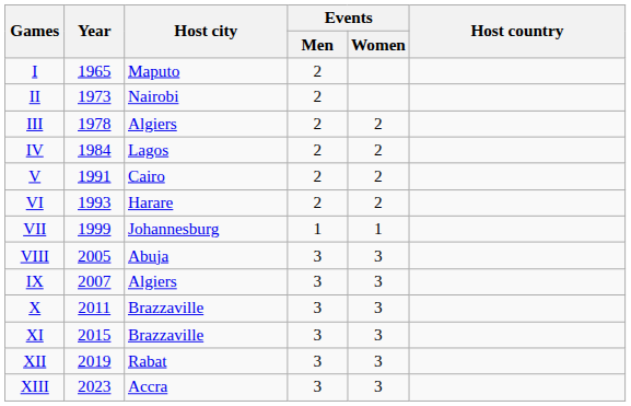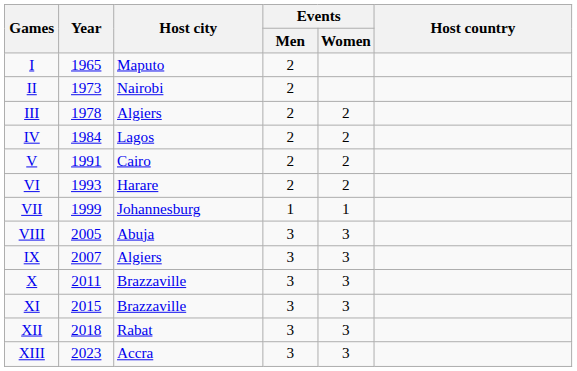 <table class=wikitable style="text-align:center">
 <tr>
 <th rowspan=2 width=50>Games</th>
 <th rowspan=2 width=50>Year</th>
 <th rowspan=2 width=150>Host city</th>
 <th colspan=2>Events</th>
 <th rowspan=2 width=200>Host country</th>
 </tr>
 <tr>
 <th width=50>Men</th>
 <th width=50>Women</th>
 </tr>
 <tr>
 <td><a href='#'>I</a></td>
 <td><a href='#'>1965</a></td>
 <td align=left> <a href='#'>Maputo</a></td>
 <td>2</td>
 <td></td>
 <td align=left></td>
 </tr>
 <tr>
 <td><a href='#'>II</a></td>
 <td><a href='#'>1973</a></td>
 <td align=left> <a href='#'>Nairobi</a></td>
 <td>2</td>
 <td></td>
 <td align=left></td>
 </tr>
 <tr>
 <td><a href='#'>III</a></td>
 <td><a href='#'>1978</a></td>
 <td align=left> <a href='#'>Algiers</a></td>
 <td>2</td>
 <td>2</td>
 <td align=left></td>
 </tr>
 <tr>
 <td><a href='#'>IV</a></td>
 <td><a href='#'>1984</a></td>
 <td align=left> <a href='#'>Lagos</a></td>
 <td>2</td>
 <td>2</td>
 <td align=left></td>
 </tr>
 <tr>
 <td><a href='#'>V</a></td>
 <td><a href='#'>1991</a></td>
 <td align=left> <a href='#'>Cairo</a></td>
 <td>2</td>
 <td>2</td>
 <td align=left></td>
 </tr>
 <tr>
 <td><a href='#'>VI</a></td>
 <td><a href='#'>1993</a></td>
 <td align=left> <a href='#'>Harare</a></td>
 <td>2</td>
 <td>2</td>
 <td align=left></td>
 </tr>
 <tr>
 <td><a href='#'>VII</a></td>
 <td><a href='#'>1999</a></td>
 <td align=left> <a href='#'>Johannesburg</a></td>
 <td>1</td>
 <td>1</td>
 <td align=left></td>
 </tr>
 <tr>
 <td><a href='#'>VIII</a></td>
 <td><a href='#'>2005</a></td>
 <td align=left> <a href='#'>Abuja</a></td>
 <td>3</td>
 <td>3</td>
 <td align=left></td>
 </tr>
 <tr>
 <td><a href='#'>IX</a></td>
 <td><a href='#'>2007</a></td>
 <td align=left> <a href='#'>Algiers</a></td>
 <td>3</td>
 <td>3</td>
 <td align=left></td>
 </tr>
 <tr>
 <td><a href='#'>X</a></td>
 <td><a href='#'>2011</a></td>
 <td align=left> <a href='#'>Brazzaville</a></td>
 <td>3</td>
 <td>3</td>
 <td align=left></td>
 </tr>
 <tr>
 <td><a href='#'>XI</a></td>
 <td><a href='#'>2015</a></td>
 <td align=left> <a href='#'>Brazzaville</a></td>
 <td>3</td>
 <td>3</td>
 <td align=left></td>
 </tr>
 <tr>
 <td><a href='#'>XII</a></td>
-<td><a href='#'>2019</a></td>
+<td><a href='#'>2018</a></td>
 <td align=left> <a href='#'>Rabat</a></td>
 <td>3</td>
 <td>3</td>
 <td align=left></td>
 </tr>
 <tr>
 <td><a href='#'>XIII</a></td>
 <td><a href='#'>2023</a></td>
 <td align=left> <a href='#'>Accra</a></td>
 <td>3</td>
 <td>3</td>
 <td align=left></td>
 </tr>
 </table>
